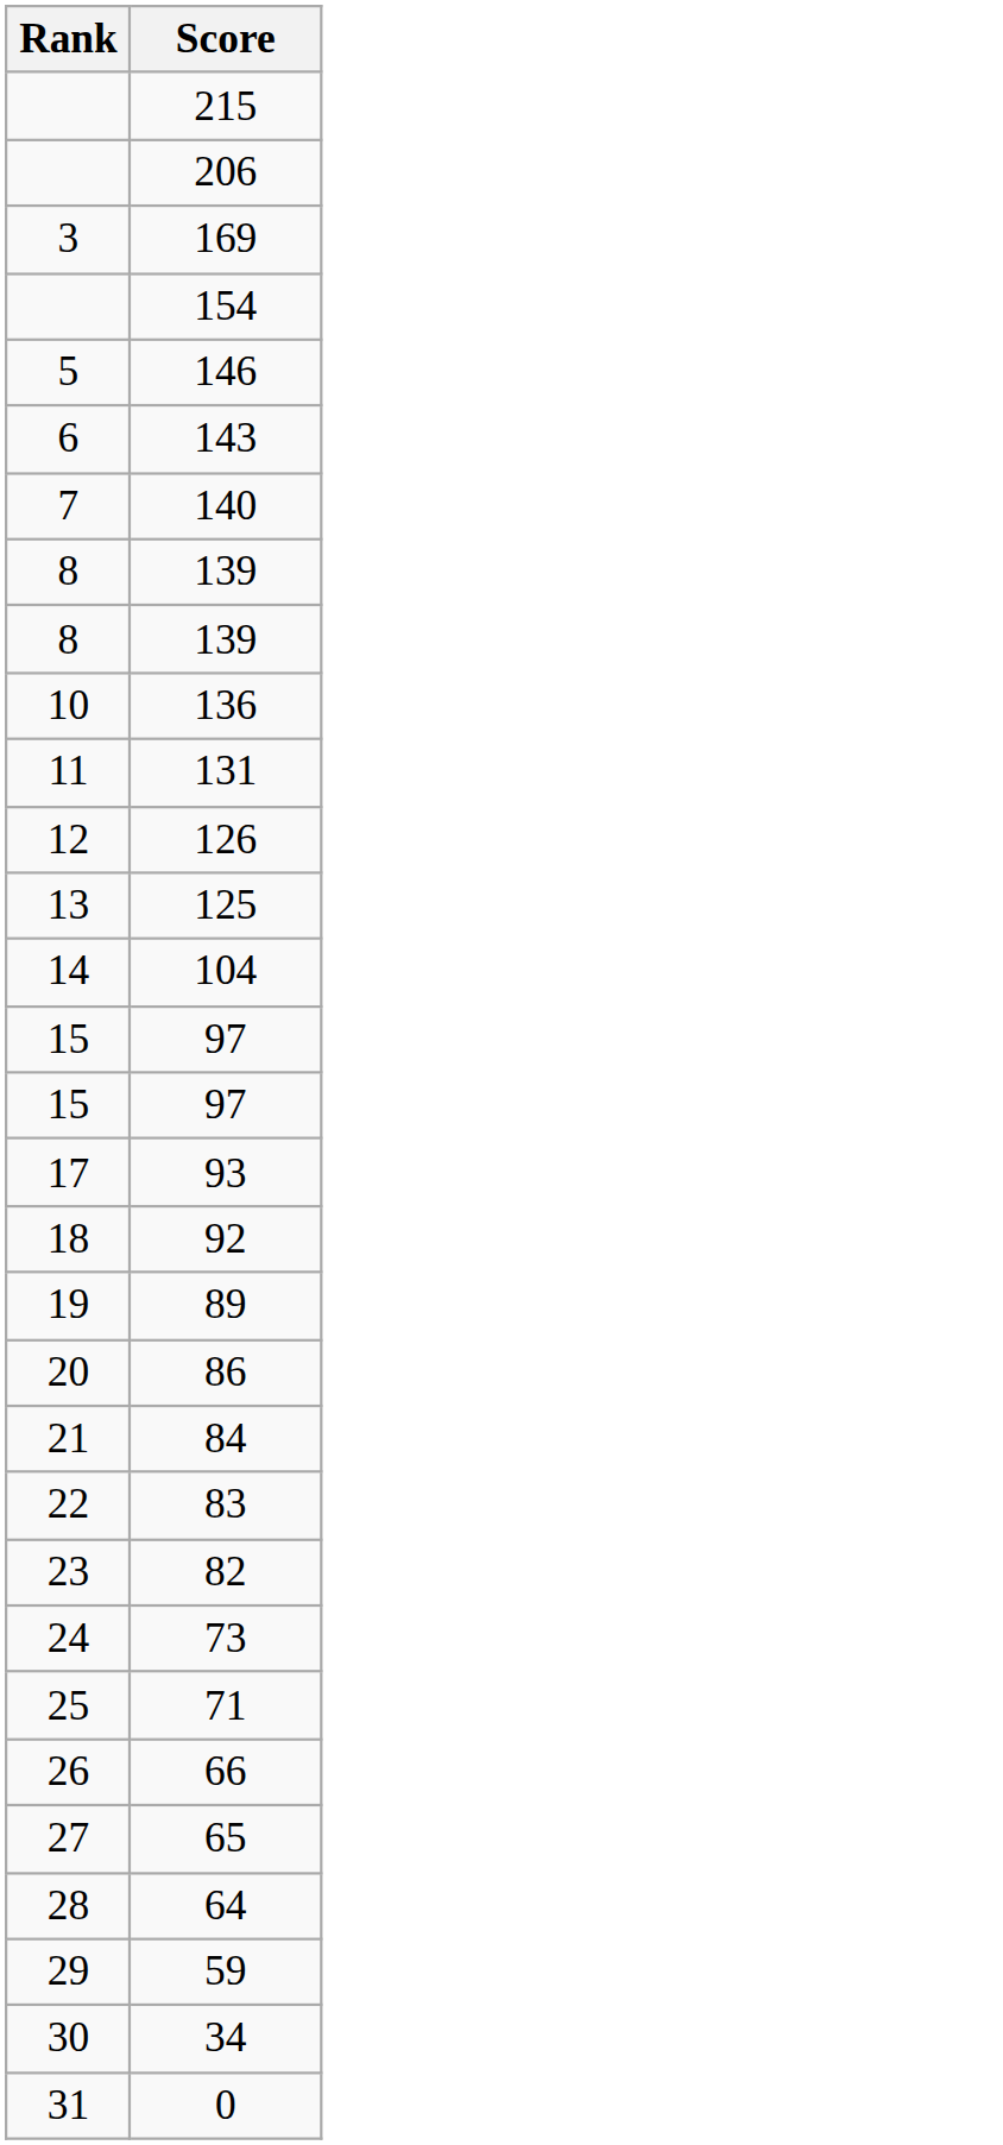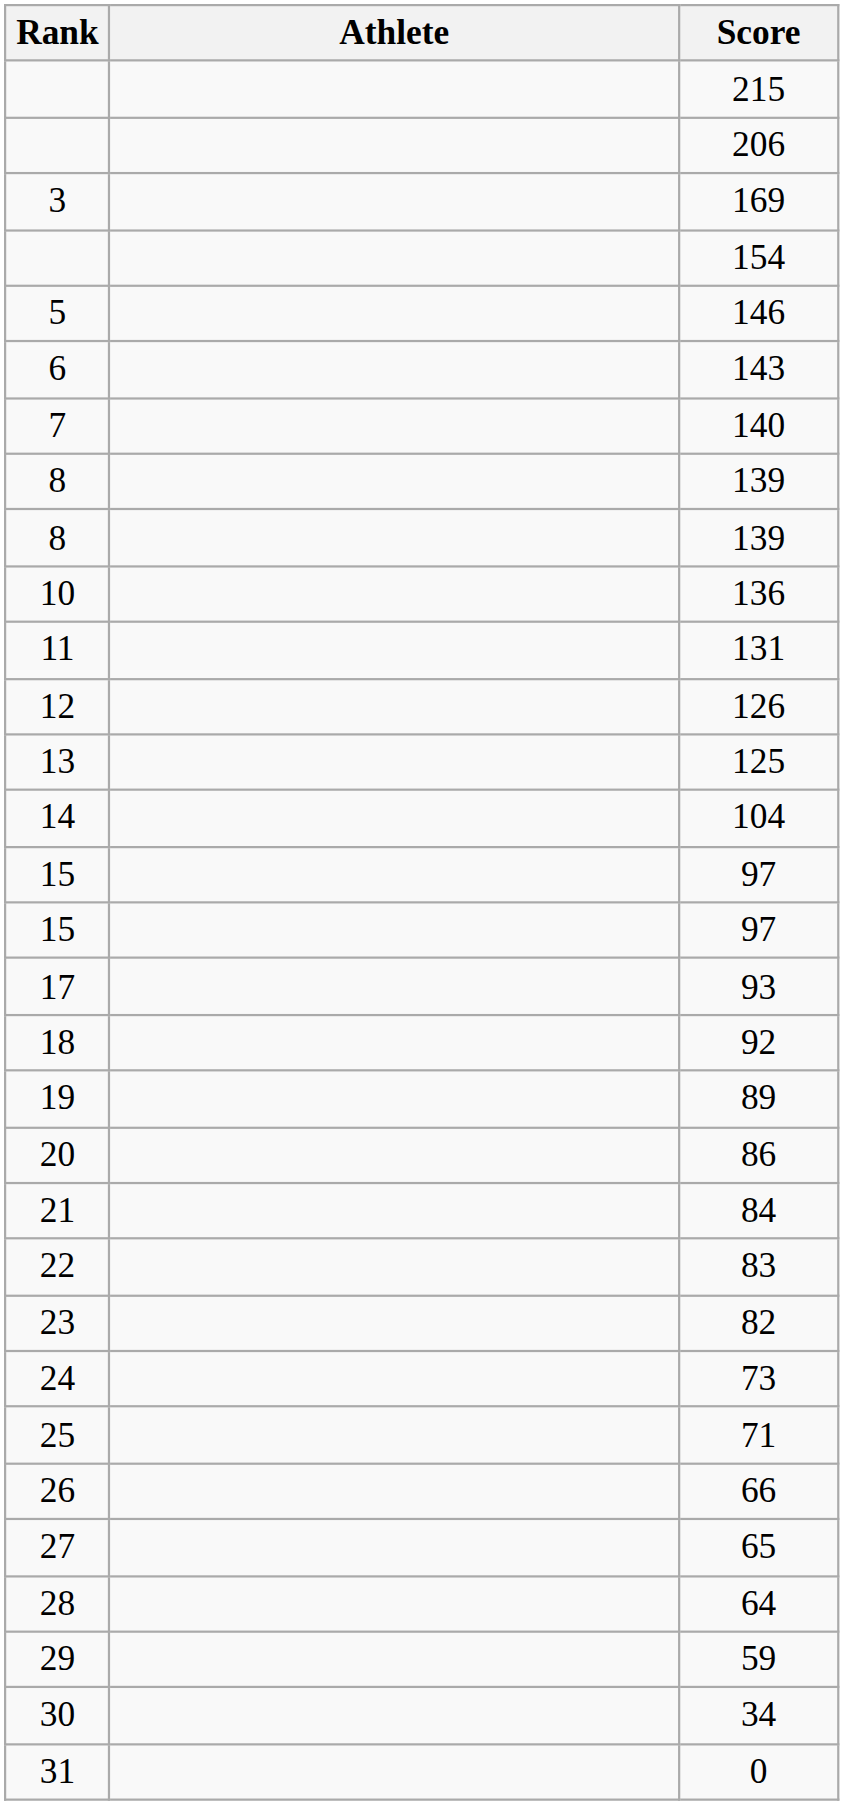 <table class=wikitable style="text-align:center">
 <tr>
 <th width=40>Rank</th>
+<th width=250>Athlete</th>
 <th width=65>Score</th>
 </tr>
 <tr>
 <td></td>
+<td align=left></td>
 <td>215</td>
 </tr>
 <tr>
 <td></td>
+<td align=left></td>
 <td>206</td>
 </tr>
 <tr>
 <td>3</td>
+<td align=left></td>
 <td>169</td>
 </tr>
 <tr>
 <td></td>
+<td align=left></td>
 <td>154</td>
 </tr>
 <tr>
 <td>5</td>
+<td align=left></td>
 <td>146</td>
 </tr>
 <tr>
 <td>6</td>
+<td align=left></td>
 <td>143</td>
 </tr>
 <tr>
 <td>7</td>
+<td align=left></td>
 <td>140</td>
 </tr>
 <tr>
 <td>8</td>
+<td align=left></td>
 <td>139</td>
 </tr>
 <tr>
 <td>8</td>
+<td align=left></td>
 <td>139</td>
 </tr>
 <tr>
 <td>10</td>
+<td align=left></td>
 <td>136</td>
 </tr>
 <tr>
 <td>11</td>
+<td align=left></td>
 <td>131</td>
 </tr>
 <tr>
 <td>12</td>
+<td align=left></td>
 <td>126</td>
 </tr>
 <tr>
 <td>13</td>
+<td align=left></td>
 <td>125</td>
 </tr>
 <tr>
 <td>14</td>
+<td align=left></td>
 <td>104</td>
 </tr>
 <tr>
 <td>15</td>
+<td align=left></td>
 <td>97</td>
 </tr>
 <tr>
 <td>15</td>
+<td align=left></td>
 <td>97</td>
 </tr>
 <tr>
 <td>17</td>
+<td align=left></td>
 <td>93</td>
 </tr>
 <tr>
 <td>18</td>
+<td align=left></td>
 <td>92</td>
 </tr>
 <tr>
 <td>19</td>
+<td align=left></td>
 <td>89</td>
 </tr>
 <tr>
 <td>20</td>
+<td align=left></td>
 <td>86</td>
 </tr>
 <tr>
 <td>21</td>
+<td align=left></td>
 <td>84</td>
 </tr>
 <tr>
 <td>22</td>
+<td align=left></td>
 <td>83</td>
 </tr>
 <tr>
 <td>23</td>
+<td align=left></td>
 <td>82</td>
 </tr>
 <tr>
 <td>24</td>
+<td align=left></td>
 <td>73</td>
 </tr>
 <tr>
 <td>25</td>
+<td align=left></td>
 <td>71</td>
 </tr>
 <tr>
 <td>26</td>
+<td align=left></td>
 <td>66</td>
 </tr>
 <tr>
 <td>27</td>
+<td align=left></td>
 <td>65</td>
 </tr>
 <tr>
 <td>28</td>
+<td align=left></td>
 <td>64</td>
 </tr>
 <tr>
 <td>29</td>
+<td align=left></td>
 <td>59</td>
 </tr>
 <tr>
 <td>30</td>
+<td align=left></td>
 <td>34</td>
 </tr>
 <tr>
 <td>31</td>
+<td align=left></td>
 <td>0</td>
 </tr>
 </table>
